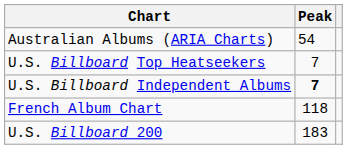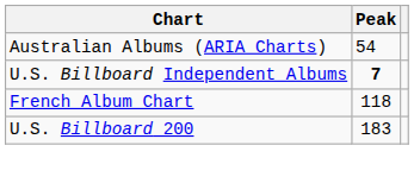 <table class="wikitable sortable" style="margin:0em 1em 1em 0pt">
 <tr>
 <th>Chart</th>
 <th>Peak</th>
 <th class=unsortable></th>
 </tr>
 <tr>
 <td>Australian Albums (<a href='#'>ARIA Charts</a>)</td>
 <td>54</td>
-</tr>
-<tr>
-<td>U.S. <em><a href='#'>Billboard</a></em> <a href='#'>Top Heatseekers</a></td>
-<td align=center>7</td>
-<td></td>
 </tr>
 <tr>
 <td>U.S. <em>Billboard</em> <a href='#'>Independent Albums</a></td>
 <td align=center><strong>7</strong></td>
 <td></td>
 </tr>
 <tr>
 <td><a href='#'>French Album Chart</a></td>
 <td align=center>118</td>
 <td></td>
 </tr>
 <tr>
 <td>U.S. <a href='#'><em>Billboard</em> 200</a></td>
 <td align=center>183</td>
 <td></td>
 </tr>
 </table>
